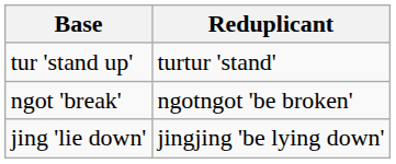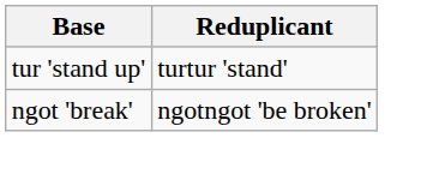 <table class="wikitable">
 <tr>
 <th>Base</th>
 <th>Reduplicant</th>
 </tr>
 <tr>
 <td>tur 'stand up'</td>
 <td>turtur 'stand'</td>
 </tr>
 <tr>
 <td>ngot 'break'</td>
 <td>ngotngot 'be broken'</td>
 </tr>
-<tr>
-<td>jing 'lie down'</td>
-<td>jingjing 'be lying down'</td>
-</tr>
 </table>
